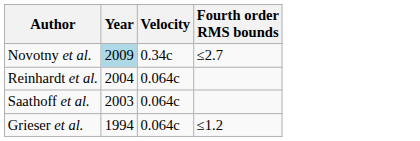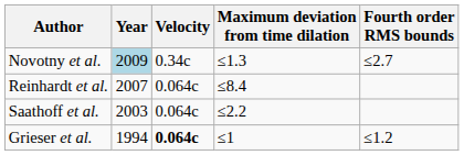 <table class=wikitable>
 <tr>
 <th>Author</th>
 <th>Year</th>
 <th>Velocity</th>
+<th>Maximum deviation <br>from time dilation</th>
 <th>Fourth order <br>RMS bounds</th>
 </tr>
 <tr>
 <td>Novotny <em>et al.</em></td>
 <td style="background: lightblue;">2009</td>
 <td>0.34c</td>
+<td>≤1.3</td>
 <td>≤2.7</td>
 </tr>
 <tr>
 <td>Reinhardt <em>et al.</em></td>
-<td>2004</td>
+<td>2007</td>
 <td>0.064c</td>
+<td>≤8.4</td>
 <td></td>
 </tr>
 <tr>
 <td>Saathoff <em>et al.</em></td>
 <td>2003</td>
 <td>0.064c</td>
+<td>≤2.2</td>
 <td></td>
 </tr>
 <tr>
 <td>Grieser <em>et al.</em></td>
 <td>1994</td>
-<td>0.064c</td>
+<td><strong>0.064c</strong></td>
+<td>≤1</td>
 <td>≤1.2</td>
 </tr>
 </table>
